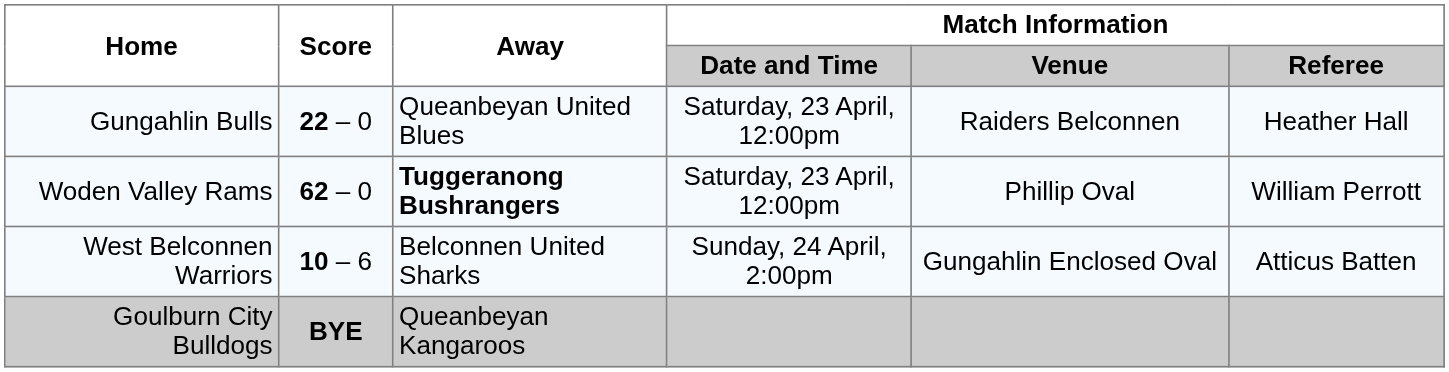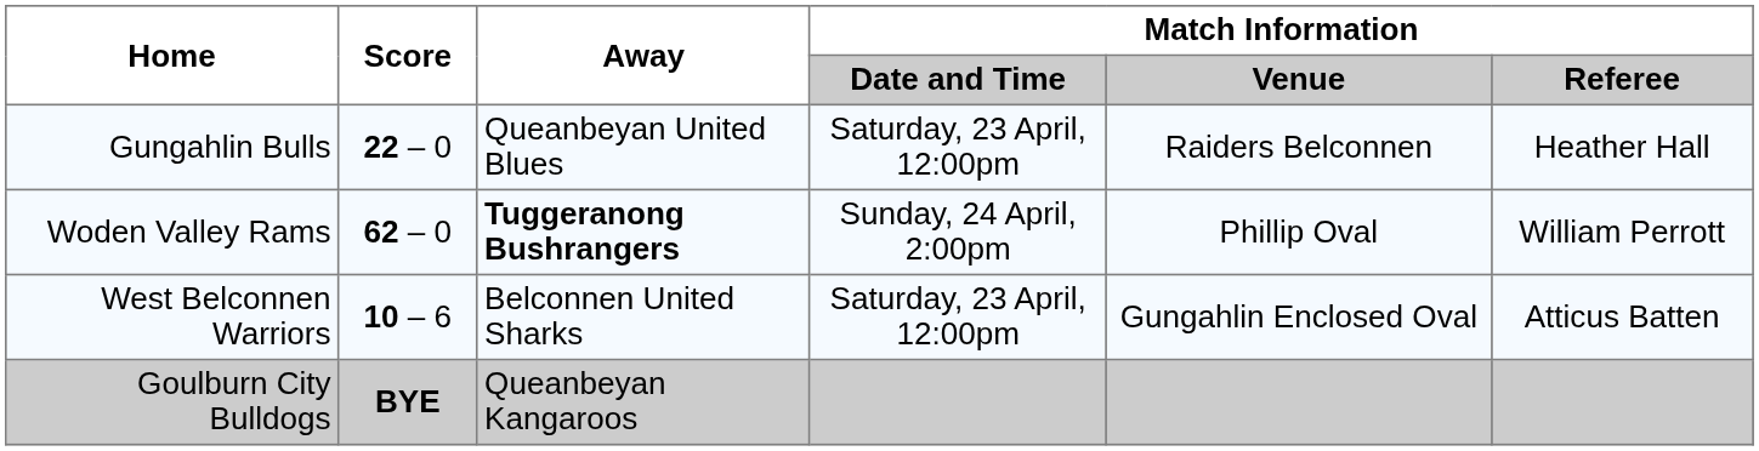 <table width="100%" cellspacing="0" cellpadding="3" border="1" style="border-collapse:collapse;  text-align:center;">
 <tr>
 <th rowspan="2" width="19%">Home</th>
 <th rowspan="2" width="8%">Score</th>
 <th rowspan="2" width="19%">Away</th>
 <th colspan="3">Match Information</th>
 </tr>
 <tr bgcolor="#CCCCCC">
 <th width="17%">Date and Time</th>
 <th width="22%">Venue</th>
 <th width="50%">Referee</th>
 </tr>
 <tr style="text-align:center; background:#f5faff;">
 <td align="right">Gungahlin Bulls </td>
 <td><strong>22</strong> – 0</td>
 <td align="left"> Queanbeyan United Blues</td>
 <td>Saturday, 23 April, 12:00pm</td>
 <td>Raiders Belconnen</td>
 <td>Heather Hall</td>
 </tr>
 <tr style="text-align:center; background:#f5faff;">
 <td align="right">Woden Valley Rams </td>
 <td><strong>62</strong> – 0</td>
 <td align="left"><strong> Tuggeranong Bushrangers</strong></td>
-<td>Saturday, 23 April, 12:00pm</td>
+<td>Sunday, 24 April, 2:00pm</td>
 <td>Phillip Oval</td>
 <td>William Perrott</td>
 </tr>
 <tr style="text-align:center; background:#f5faff;">
 <td align="right">West Belconnen Warriors </td>
 <td><strong>10</strong> – 6</td>
 <td align="left"> Belconnen United Sharks</td>
-<td>Sunday, 24 April, 2:00pm</td>
+<td>Saturday, 23 April, 12:00pm</td>
 <td>Gungahlin Enclosed Oval</td>
 <td>Atticus Batten</td>
 </tr>
 <tr style="text-align:center; background:#CCCCCC;">
 <td align="right">Goulburn City Bulldogs </td>
 <td><strong>BYE</strong></td>
 <td align="left"> Queanbeyan Kangaroos</td>
 <td></td>
 <td></td>
 <td></td>
 </tr>
 </table>
